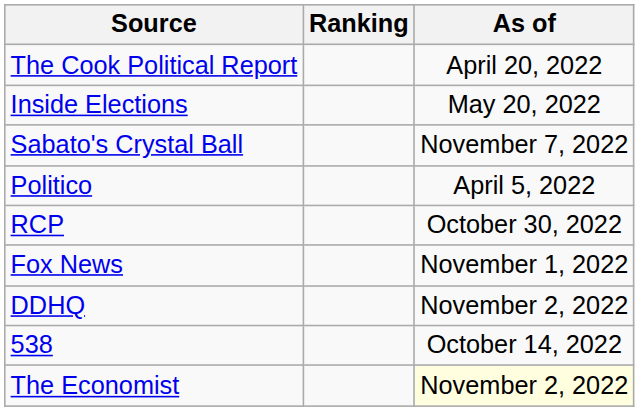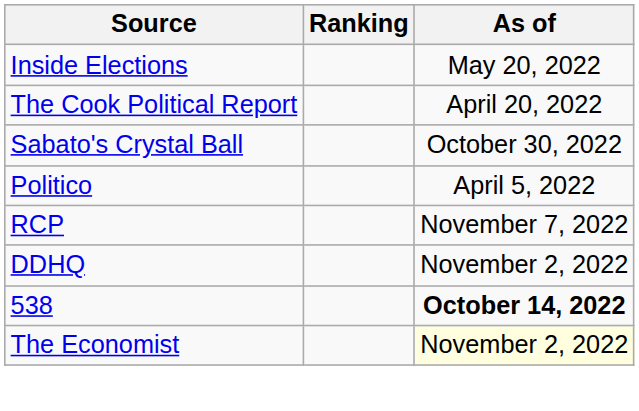 <table class="wikitable" style="text-align:center">
 <tr>
 <th>Source</th>
 <th>Ranking</th>
 <th>As of</th>
 </tr>
 <tr>
+<td align=left><a href='#'>Inside Elections</a></td>
+<td></td>
+<td>May 20, 2022</td>
+</tr>
+<tr>
 <td align=left><a href='#'>The Cook Political Report</a></td>
 <td></td>
 <td>April 20, 2022</td>
 </tr>
 <tr>
-<td align=left><a href='#'>Inside Elections</a></td>
-<td></td>
-<td>May 20, 2022</td>
-</tr>
-<tr>
 <td align=left><a href='#'>Sabato's Crystal Ball</a></td>
 <td></td>
-<td>November 7, 2022</td>
+<td>October 30, 2022</td>
 </tr>
 <tr>
 <td align="left"><a href='#'>Politico</a></td>
 <td></td>
 <td>April 5, 2022</td>
 </tr>
 <tr>
 <td align="left"><a href='#'>RCP</a></td>
 <td></td>
-<td>October 30, 2022</td>
-</tr>
-<tr>
-<td align=left><a href='#'>Fox News</a></td>
-<td></td>
-<td>November 1, 2022</td>
+<td>November 7, 2022</td>
 </tr>
 <tr>
 <td align="left"><a href='#'>DDHQ</a></td>
 <td></td>
 <td>November 2, 2022</td>
 </tr>
 <tr>
 <td align="left"><a href='#'>538</a></td>
 <td></td>
-<td>October 14, 2022</td>
+<td><strong>October 14, 2022</strong></td>
 </tr>
 <tr>
 <td align="left"><a href='#'>The Economist</a></td>
 <td></td>
 <td style="background: lightyellow;">November 2, 2022</td>
 </tr>
 </table>
